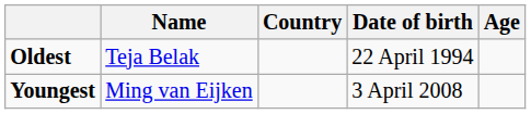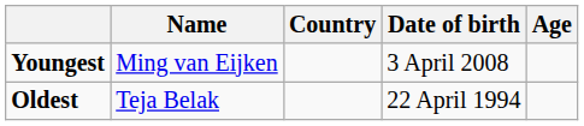 <table class="wikitable">
 <tr>
 <th></th>
 <th><strong>Name</strong></th>
 <th><strong>Country</strong></th>
 <th><strong>Date of birth</strong></th>
 <th><strong>Age</strong></th>
 </tr>
 <tr>
+<td><strong>Youngest</strong></td>
+<td><a href='#'>Ming van Eijken</a></td>
+<td></td>
+<td>3 April 2008</td>
+<td></td>
+</tr>
+<tr>
 <td><strong>Oldest</strong></td>
 <td><a href='#'>Teja Belak</a></td>
 <td></td>
 <td>22 April 1994</td>
 <td></td>
 </tr>
-<tr>
-<td><strong>Youngest</strong></td>
-<td><a href='#'>Ming van Eijken</a></td>
-<td></td>
-<td>3 April 2008</td>
-<td></td>
-</tr>
 </table>
